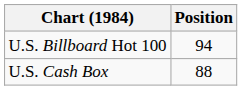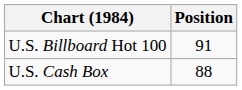 <table class="wikitable sortable">
 <tr>
 <th>Chart (1984)</th>
 <th>Position</th>
 </tr>
 <tr>
 <td>U.S. <em>Billboard</em> Hot 100</td>
-<td style="text-align:center;">94</td>
+<td style="text-align:center;">91</td>
 </tr>
 <tr>
 <td>U.S. <em>Cash Box</em></td>
 <td style="text-align:center;">88</td>
 </tr>
 </table>
